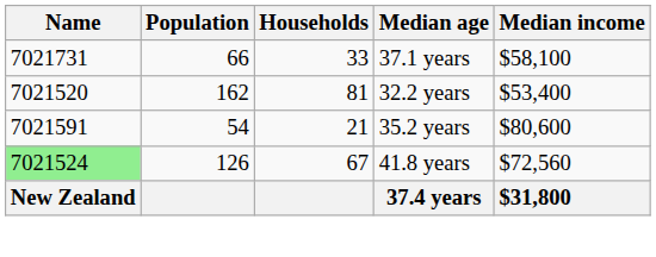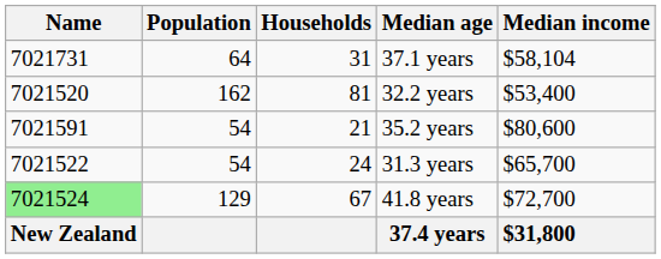 <table class="wikitable">
 <tr>
 <th>Name</th>
 <th>Population</th>
 <th>Households</th>
 <th>Median age</th>
 <th>Median income</th>
 </tr>
 <tr>
 <td>7021731</td>
-<td style="text-align:right;">66</td>
-<td style="text-align:right;">33</td>
+<td style="text-align:right;">64</td>
+<td style="text-align:right;">31</td>
 <td>37.1 years</td>
-<td>$58,100</td>
+<td>$58,104</td>
 </tr>
 <tr>
 <td>7021520</td>
 <td style="text-align:right;">162</td>
 <td style="text-align:right;">81</td>
 <td>32.2 years</td>
 <td>$53,400</td>
 </tr>
 <tr>
 <td>7021591</td>
 <td style="text-align:right;">54</td>
 <td style="text-align:right;">21</td>
 <td>35.2 years</td>
 <td>$80,600</td>
 </tr>
 <tr>
+<td>7021522</td>
+<td style="text-align:right;">54</td>
+<td style="text-align:right;">24</td>
+<td>31.3 years</td>
+<td>$65,700</td>
+</tr>
+<tr>
 <td style="background: lightgreen;">7021524</td>
-<td style="text-align:right;">126</td>
+<td style="text-align:right;">129</td>
 <td style="text-align:right;">67</td>
 <td>41.8 years</td>
-<td>$72,560</td>
+<td>$72,700</td>
 </tr>
 <tr>
 <th>New Zealand</th>
 <th></th>
 <th></th>
 <th>37.4 years</th>
 <th style="text-align:left;">$31,800</th>
 </tr>
 </table>
